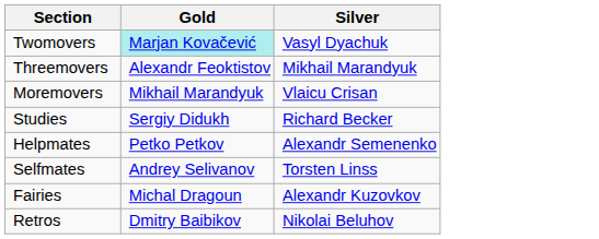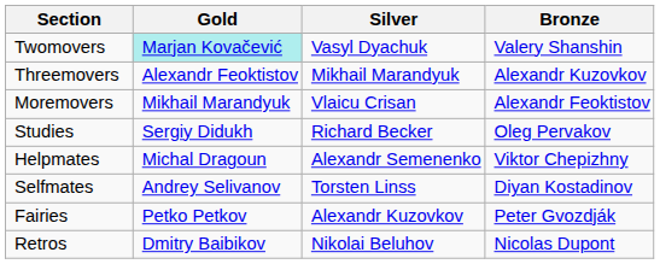 <table class="wikitable">
 <tr>
 <th>Section</th>
 <th>Gold</th>
 <th>Silver</th>
+<th>Bronze</th>
 </tr>
 <tr>
 <td> Twomovers</td>
 <td style="background: paleturquoise;"> <a href='#'>Marjan Kovačević</a></td>
 <td> <a href='#'>Vasyl Dyachuk</a></td>
+<td> <a href='#'>Valery Shanshin</a></td>
 </tr>
 <tr>
 <td> Threemovers  </td>
 <td> <a href='#'>Alexandr Feoktistov</a></td>
 <td> <a href='#'>Mikhail Marandyuk</a></td>
+<td> <a href='#'>Alexandr Kuzovkov</a></td>
 </tr>
 <tr>
 <td> Moremovers</td>
 <td> <a href='#'>Mikhail Marandyuk</a></td>
 <td> <a href='#'>Vlaicu Crisan</a></td>
+<td> <a href='#'>Alexandr Feoktistov</a></td>
 </tr>
 <tr>
 <td> Studies</td>
 <td> <a href='#'>Sergiy Didukh</a></td>
 <td> <a href='#'>Richard Becker</a></td>
+<td> <a href='#'>Oleg Pervakov</a></td>
 </tr>
 <tr>
 <td> Helpmates</td>
-<td> <a href='#'>Petko Petkov</a></td>
+<td> <a href='#'>Michal Dragoun</a></td>
 <td> <a href='#'>Alexandr Semenenko</a></td>
+<td> <a href='#'>Viktor Chepizhny</a></td>
 </tr>
 <tr>
 <td> Selfmates</td>
 <td> <a href='#'>Andrey Selivanov</a></td>
 <td> <a href='#'>Torsten Linss</a></td>
+<td> <a href='#'>Diyan Kostadinov</a></td>
 </tr>
 <tr>
 <td> Fairies</td>
-<td> <a href='#'>Michal Dragoun</a></td>
+<td> <a href='#'>Petko Petkov</a></td>
 <td> <a href='#'>Alexandr Kuzovkov</a></td>
+<td> <a href='#'>Peter Gvozdják</a></td>
 </tr>
 <tr>
 <td> Retros</td>
 <td> <a href='#'>Dmitry Baibikov</a></td>
 <td> <a href='#'>Nikolai Beluhov</a></td>
+<td> <a href='#'>Nicolas Dupont</a></td>
 </tr>
 </table>
